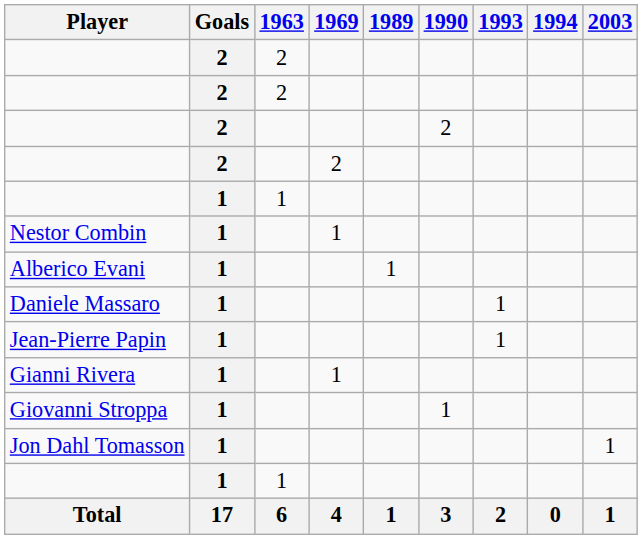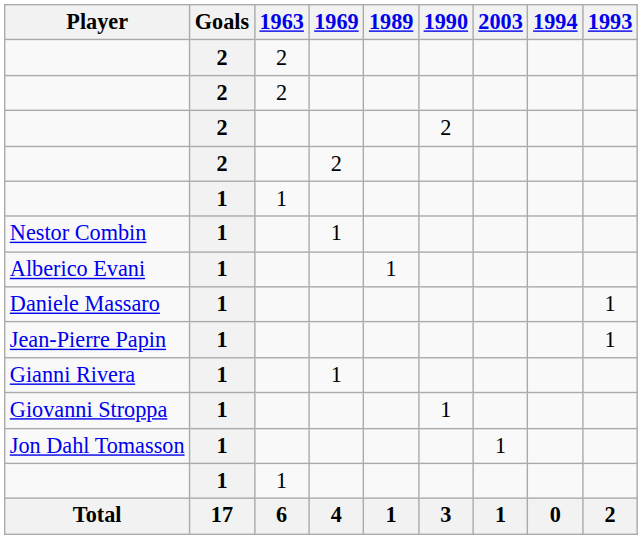 <table class="wikitable sortable" style="text-align:center;">
 <tr>
 <th>Player</th>
 <th>Goals</th>
 <th><a href='#'>1963</a></th>
 <th><a href='#'>1969</a></th>
 <th><a href='#'>1989</a></th>
 <th><a href='#'>1990</a></th>
+<th><a href='#'>2003</a></th>
+<th><a href='#'>1994</a></th>
 <th><a href='#'>1993</a></th>
-<th><a href='#'>1994</a></th>
-<th><a href='#'>2003</a></th>
 </tr>
 <tr>
 <td align="left"> </td>
 <th>2</th>
 <td>2</td>
 <td></td>
 <td></td>
 <td></td>
 <td></td>
 <td></td>
 <td></td>
 </tr>
 <tr>
 <td align="left"> </td>
 <th>2</th>
 <td>2</td>
 <td></td>
 <td></td>
 <td></td>
 <td></td>
 <td></td>
 <td></td>
 </tr>
 <tr>
 <td align="left"> </td>
 <th>2</th>
 <td></td>
 <td></td>
 <td></td>
 <td>2</td>
 <td></td>
 <td></td>
 <td></td>
 </tr>
 <tr>
 <td align="left"> </td>
 <th>2</th>
 <td></td>
 <td>2</td>
 <td></td>
 <td></td>
 <td></td>
 <td></td>
 <td></td>
 </tr>
 <tr>
 <td align="left"> </td>
 <th>1</th>
 <td>1</td>
 <td></td>
 <td></td>
 <td></td>
 <td></td>
 <td></td>
 <td></td>
 </tr>
 <tr>
 <td align="left"> <a href='#'>Nestor Combin</a></td>
 <th>1</th>
 <td></td>
 <td>1</td>
 <td></td>
 <td></td>
 <td></td>
 <td></td>
 <td></td>
 </tr>
 <tr>
 <td align="left"> <a href='#'>Alberico Evani</a></td>
 <th>1</th>
 <td></td>
 <td></td>
 <td>1</td>
 <td></td>
 <td></td>
 <td></td>
 <td></td>
 </tr>
 <tr>
 <td align="left"> <a href='#'>Daniele Massaro</a></td>
 <th>1</th>
 <td></td>
 <td></td>
 <td></td>
 <td></td>
-<td>1</td>
 <td></td>
 <td></td>
+<td>1</td>
 </tr>
 <tr>
 <td align="left"> <a href='#'>Jean-Pierre Papin</a></td>
 <th>1</th>
 <td></td>
 <td></td>
 <td></td>
 <td></td>
-<td>1</td>
 <td></td>
 <td></td>
+<td>1</td>
 </tr>
 <tr>
 <td align="left"> <a href='#'>Gianni Rivera</a></td>
 <th>1</th>
 <td></td>
 <td>1</td>
 <td></td>
 <td></td>
 <td></td>
 <td></td>
 <td></td>
 </tr>
 <tr>
 <td align="left"> <a href='#'>Giovanni Stroppa</a></td>
 <th>1</th>
 <td></td>
 <td></td>
 <td></td>
 <td>1</td>
 <td></td>
 <td></td>
 <td></td>
 </tr>
 <tr>
 <td align="left"> <a href='#'>Jon Dahl Tomasson</a></td>
 <th>1</th>
 <td></td>
 <td></td>
 <td></td>
 <td></td>
+<td>1</td>
 <td></td>
 <td></td>
-<td>1</td>
 </tr>
 <tr>
 <td align="left"> </td>
 <th>1</th>
 <td>1</td>
 <td></td>
 <td></td>
 <td></td>
 <td></td>
 <td></td>
 <td></td>
 </tr>
 <tr class="sortbottom">
 <th>Total</th>
 <th>17</th>
 <th>6</th>
 <th>4</th>
 <th>1</th>
 <th>3</th>
+<th>1</th>
+<th>0</th>
 <th>2</th>
-<th>0</th>
-<th>1</th>
 </tr>
 </table>
